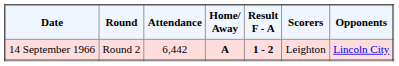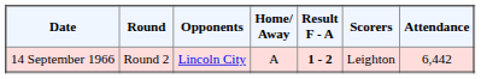 <table border="2" cellpadding="4" style="border-collapse:collapse; text-align:center; font-size:smaller;">
 <tr style="background:#f0f6ff;">
 <th><strong>Date</strong></th>
 <th><strong>Round</strong></th>
-<th><strong>Attendance</strong></th>
+<th><strong>Opponents</strong></th>
 <th><strong>Home/<br>Away</strong></th>
 <th><strong>Result<br>F - A</strong></th>
 <th><strong>Scorers</strong></th>
-<th><strong>Opponents</strong></th>
+<th><strong>Attendance</strong></th>
 </tr>
 <tr bgcolor="#ffdddd">
 <td>14 September 1966</td>
 <td>Round 2</td>
-<td>6,442</td>
-<td><strong>A</strong></td>
+<td><a href='#'>Lincoln City</a></td>
+<td>A</td>
 <td><strong>1 - 2</strong></td>
 <td>Leighton</td>
-<td><a href='#'>Lincoln City</a></td>
+<td>6,442</td>
 </tr>
 </table>
